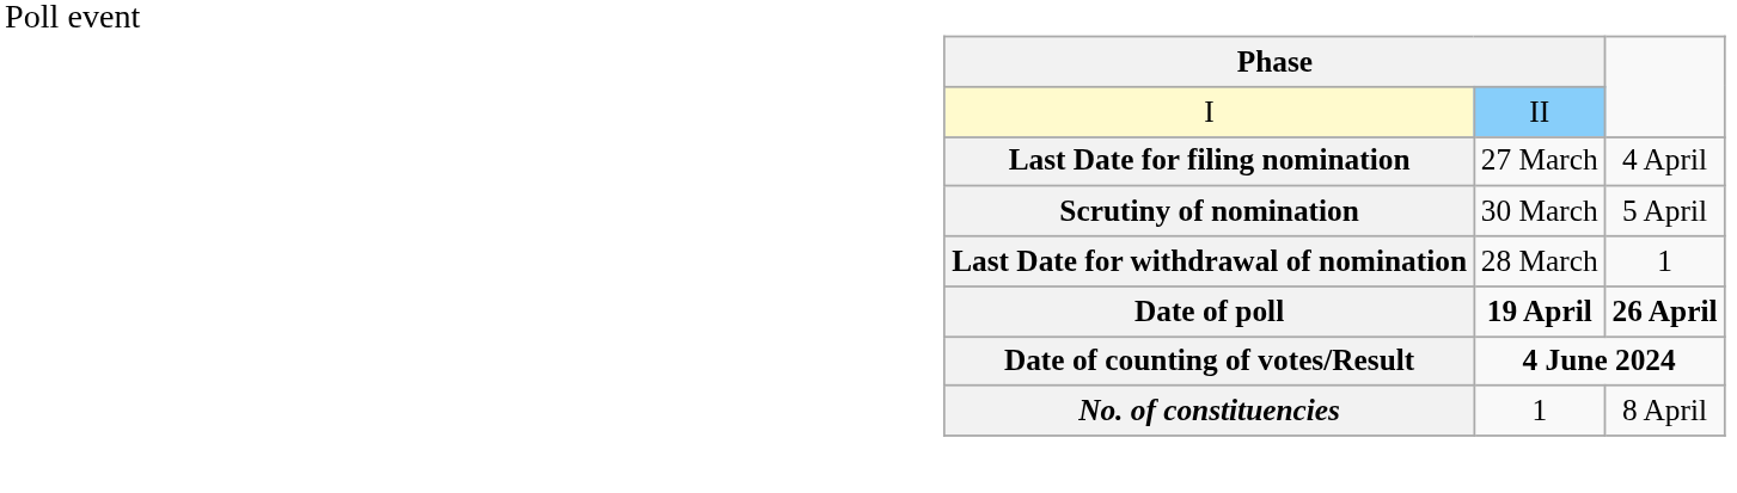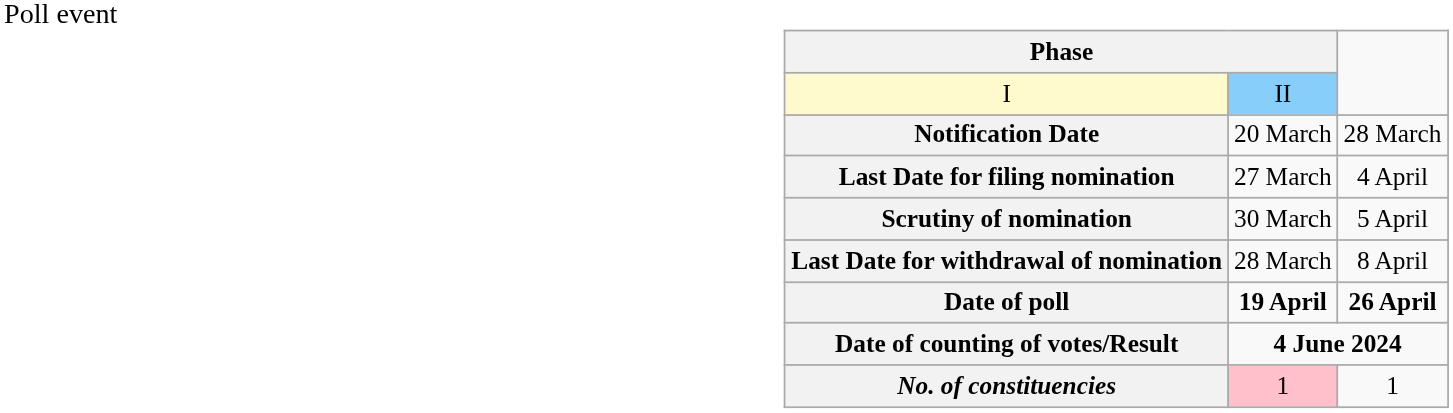 <table class="wikitable"style="text-align:center;margin:auto;font-size:90%;>
 <tr>
 <th rowspan=2>Poll event</th>
 <th colspan="2">Phase</th>
 </tr>
 <tr>
 <td bgcolor=#FFFACD>I</td>
 <td bgcolor=#87CEFA>II</td>
+</tr>
+<tr>
+<th>Notification Date</th>
+<td>20 March</td>
+<td>28 March</td>
 </tr>
 <tr>
 <th>Last Date for filing nomination</th>
 <td>27 March</td>
 <td>4 April</td>
 </tr>
 <tr>
 <th>Scrutiny of nomination</th>
 <td>30 March</td>
 <td>5 April</td>
 </tr>
 <tr>
 <th>Last Date for withdrawal of nomination</th>
 <td>28 March</td>
-<td>1</td>
+<td>8 April</td>
 </tr>
 <tr>
 <th>Date of poll</th>
 <td><strong>19 April</strong></td>
 <td><strong>26 April</strong></td>
 </tr>
 <tr>
 <th>Date of counting of votes/Result</th>
 <td colspan="2"><strong>4 June 2024</strong></td>
 </tr>
 <tr>
 <th><strong><em>No. of constituencies</em></strong></th>
+<td style="background: pink;">1</td>
 <td>1</td>
-<td>8 April</td>
 </tr>
 </table>
